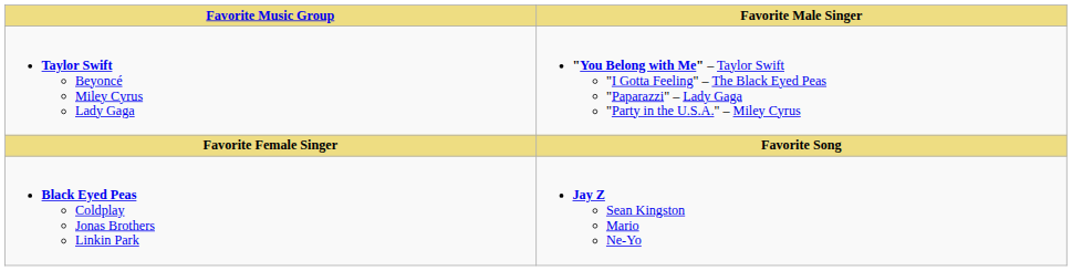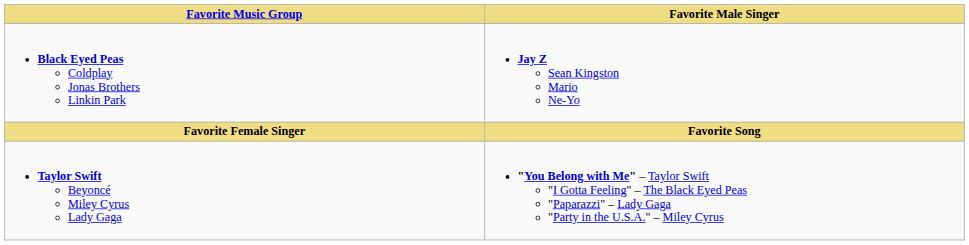 <table class="wikitable" style="width:100%;">
 <tr>
 <th style="background:#EEDD82; width:50%"><a href='#'>Favorite Music Group</a></th>
 <th style="background:#EEDD82; width:50%">Favorite Male Singer</th>
 </tr>
 <tr>
-<td valign="top"><br><ul><li><strong><a href='#'>Taylor Swift</a></strong><ul><li><a href='#'>Beyoncé</a></li><li><a href='#'>Miley Cyrus</a></li><li><a href='#'>Lady Gaga</a></li></ul></li></ul></td>
-<td valign="top"><br><ul><li><strong>"<a href='#'>You Belong with Me</a>"</strong> – <a href='#'>Taylor Swift</a><ul><li>"<a href='#'>I Gotta Feeling</a>" – <a href='#'>The Black Eyed Peas</a></li><li>"<a href='#'>Paparazzi</a>" – <a href='#'>Lady Gaga</a></li><li>"<a href='#'>Party in the U.S.A.</a>" – <a href='#'>Miley Cyrus</a></li></ul></li></ul></td>
+<td valign="top"><br><ul><li><strong><a href='#'>Black Eyed Peas</a></strong><ul><li><a href='#'>Coldplay</a></li><li><a href='#'>Jonas Brothers</a></li><li><a href='#'>Linkin Park</a></li></ul></li></ul></td>
+<td valign="top"><br><ul><li><strong><a href='#'>Jay Z</a></strong><ul><li><a href='#'>Sean Kingston</a></li><li><a href='#'>Mario</a></li><li><a href='#'>Ne-Yo</a></li></ul></li></ul></td>
 </tr>
 <tr>
 <th style="background:#EEDD82; width:50%">Favorite Female Singer</th>
 <th style="background:#EEDD82; width:50%">Favorite Song</th>
 </tr>
 <tr>
-<td valign="top"><br><ul><li><strong><a href='#'>Black Eyed Peas</a></strong><ul><li><a href='#'>Coldplay</a></li><li><a href='#'>Jonas Brothers</a></li><li><a href='#'>Linkin Park</a></li></ul></li></ul></td>
-<td valign="top"><br><ul><li><strong><a href='#'>Jay Z</a></strong><ul><li><a href='#'>Sean Kingston</a></li><li><a href='#'>Mario</a></li><li><a href='#'>Ne-Yo</a></li></ul></li></ul></td>
+<td valign="top"><br><ul><li><strong><a href='#'>Taylor Swift</a></strong><ul><li><a href='#'>Beyoncé</a></li><li><a href='#'>Miley Cyrus</a></li><li><a href='#'>Lady Gaga</a></li></ul></li></ul></td>
+<td valign="top"><br><ul><li><strong>"<a href='#'>You Belong with Me</a>"</strong> – <a href='#'>Taylor Swift</a><ul><li>"<a href='#'>I Gotta Feeling</a>" – <a href='#'>The Black Eyed Peas</a></li><li>"<a href='#'>Paparazzi</a>" – <a href='#'>Lady Gaga</a></li><li>"<a href='#'>Party in the U.S.A.</a>" – <a href='#'>Miley Cyrus</a></li></ul></li></ul></td>
 </tr>
 </table>
